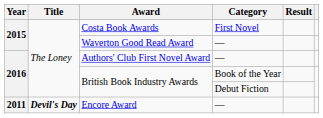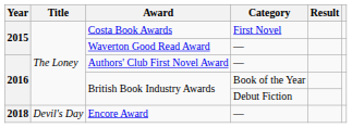 <table class="wikitable sortable">
 <tr>
 <th>Year</th>
 <th>Title</th>
 <th>Award</th>
 <th>Category</th>
 <th>Result</th>
 <th></th>
 </tr>
 <tr>
 <th rowspan="2">2015</th>
 <td rowspan="5" data-sort-value="Loney"><em>The Loney</em></td>
 <td><a href='#'>Costa Book Awards</a></td>
 <td><a href='#'>First Novel</a></td>
 <td></td>
 <td></td>
 </tr>
 <tr>
 <td><a href='#'>Waverton Good Read Award</a></td>
 <td>—</td>
 <td></td>
 <td></td>
 </tr>
 <tr>
 <th rowspan="3">2016</th>
 <td><a href='#'>Authors' Club First Novel Award</a></td>
 <td>—</td>
 <td></td>
 <td></td>
 </tr>
 <tr>
 <td rowspan="2">British Book Industry Awards</td>
 <td>Book of the Year</td>
 <td></td>
 <td rowspan="2"></td>
 </tr>
 <tr>
 <td>Debut Fiction</td>
 <td></td>
 </tr>
 <tr>
-<th>2011</th>
-<td><strong><em>Devil's Day</em></strong></td>
+<th>2018</th>
+<td><em>Devil's Day</em></td>
 <td><a href='#'>Encore Award</a></td>
 <td>—</td>
 <td></td>
 <td></td>
 </tr>
 </table>
